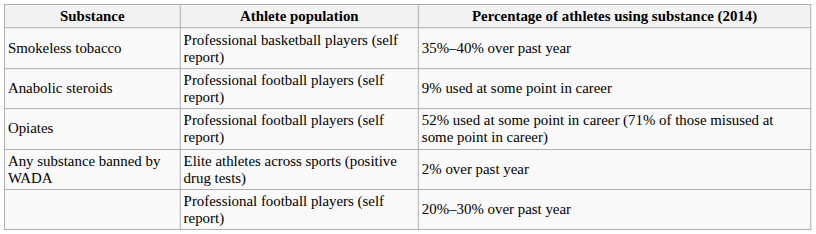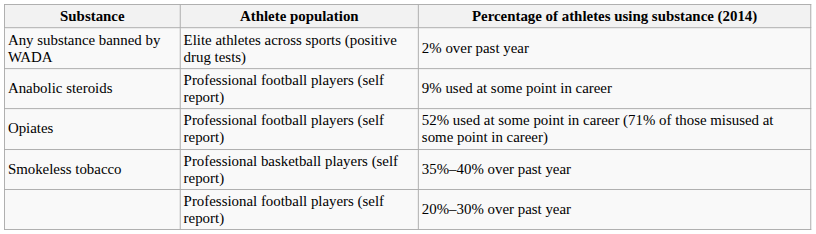 <table class="wikitable">
 <tr>
 <th>Substance</th>
 <th>Athlete population</th>
 <th>Percentage of athletes using substance (2014)</th>
 </tr>
 <tr>
-<td>Smokeless tobacco</td>
-<td>Professional basketball players (self report)</td>
-<td>35%–40% over past year</td>
+<td>Any substance banned by WADA</td>
+<td>Elite athletes across sports (positive drug tests)</td>
+<td>2% over past year</td>
 </tr>
 <tr>
 <td>Anabolic steroids</td>
 <td>Professional football players (self report)</td>
 <td>9% used at some point in career</td>
 </tr>
 <tr>
 <td>Opiates</td>
 <td>Professional football players (self report)</td>
 <td>52% used at some point in career (71% of those misused at some point in career)</td>
 </tr>
 <tr>
-<td>Any substance banned by WADA</td>
-<td>Elite athletes across sports (positive drug tests)</td>
-<td>2% over past year</td>
+<td>Smokeless tobacco</td>
+<td>Professional basketball players (self report)</td>
+<td>35%–40% over past year</td>
 </tr>
 <tr>
 <td></td>
 <td>Professional football players (self report)</td>
 <td>20%–30% over past year</td>
 </tr>
 </table>
